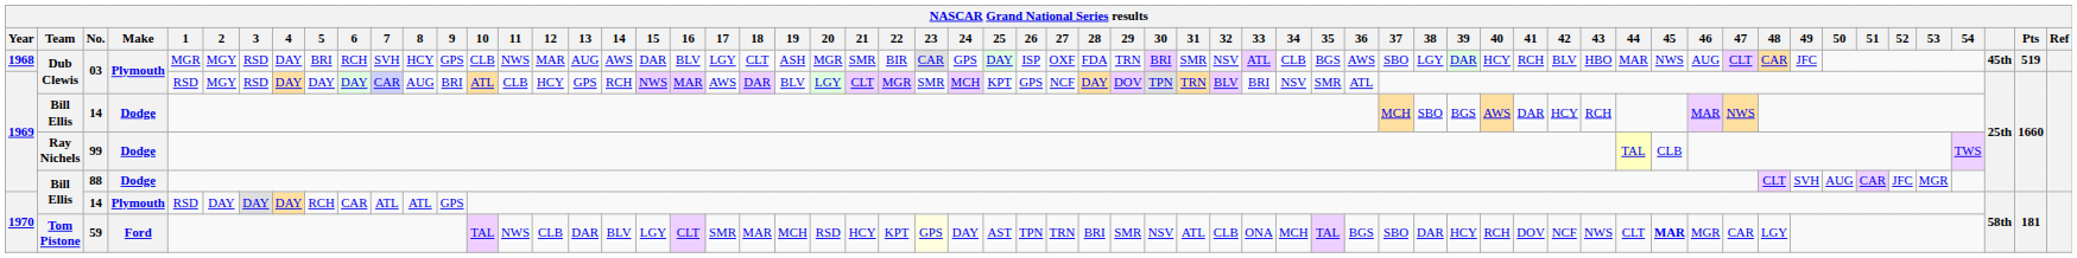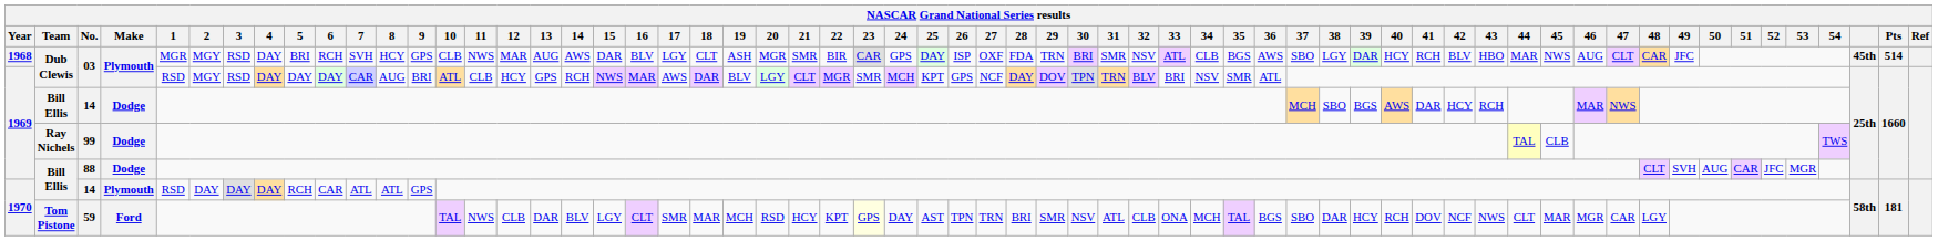 <table class="wikitable" style="text-align:center; font-size:75%">
 <tr>
 <th colspan=69><a href='#'>NASCAR</a> <a href='#'>Grand National Series</a> results</th>
 </tr>
 <tr>
 <th>Year</th>
 <th>Team</th>
 <th>No.</th>
 <th>Make</th>
 <th>1</th>
 <th>2</th>
 <th>3</th>
 <th>4</th>
 <th>5</th>
 <th>6</th>
 <th>7</th>
 <th>8</th>
 <th>9</th>
 <th>10</th>
 <th>11</th>
 <th>12</th>
 <th>13</th>
 <th>14</th>
 <th>15</th>
 <th>16</th>
 <th>17</th>
 <th>18</th>
 <th>19</th>
 <th>20</th>
 <th>21</th>
 <th>22</th>
 <th>23</th>
 <th>24</th>
 <th>25</th>
 <th>26</th>
 <th>27</th>
 <th>28</th>
 <th>29</th>
 <th>30</th>
 <th>31</th>
 <th>32</th>
 <th>33</th>
 <th>34</th>
 <th>35</th>
 <th>36</th>
 <th>37</th>
 <th>38</th>
 <th>39</th>
 <th>40</th>
 <th>41</th>
 <th>42</th>
 <th>43</th>
 <th>44</th>
 <th>45</th>
 <th>46</th>
 <th>47</th>
 <th>48</th>
 <th>49</th>
 <th>50</th>
 <th>51</th>
 <th>52</th>
 <th>53</th>
 <th>54</th>
 <th></th>
 <th>Pts</th>
 <th>Ref</th>
 </tr>
 <tr>
 <th><a href='#'>1968</a></th>
 <th rowspan=2>Dub Clewis</th>
 <th rowspan=2>03</th>
 <th rowspan=2><a href='#'>Plymouth</a></th>
 <td><a href='#'>MGR</a></td>
 <td><a href='#'>MGY</a></td>
 <td><a href='#'>RSD</a></td>
 <td><a href='#'>DAY</a></td>
 <td><a href='#'>BRI</a></td>
 <td><a href='#'>RCH</a></td>
 <td><a href='#'>SVH</a></td>
 <td><a href='#'>HCY</a></td>
 <td><a href='#'>GPS</a></td>
 <td><a href='#'>CLB</a></td>
 <td><a href='#'>NWS</a></td>
 <td><a href='#'>MAR</a></td>
 <td><a href='#'>AUG</a></td>
 <td><a href='#'>AWS</a></td>
 <td><a href='#'>DAR</a></td>
 <td><a href='#'>BLV</a></td>
 <td><a href='#'>LGY</a></td>
 <td><a href='#'>CLT</a></td>
 <td><a href='#'>ASH</a></td>
 <td><a href='#'>MGR</a></td>
 <td><a href='#'>SMR</a></td>
 <td><a href='#'>BIR</a></td>
 <td style="background:#DFDFDF;"><a href='#'>CAR</a><br></td>
 <td><a href='#'>GPS</a></td>
 <td style="background:#DFFFDF;"><a href='#'>DAY</a><br></td>
 <td><a href='#'>ISP</a></td>
 <td><a href='#'>OXF</a></td>
 <td><a href='#'>FDA</a></td>
 <td><a href='#'>TRN</a></td>
 <td style="background:#EFCFFF;"><a href='#'>BRI</a><br></td>
 <td><a href='#'>SMR</a></td>
 <td><a href='#'>NSV</a></td>
 <td style="background:#EFCFFF;"><a href='#'>ATL</a><br></td>
 <td><a href='#'>CLB</a></td>
 <td><a href='#'>BGS</a></td>
 <td><a href='#'>AWS</a></td>
 <td><a href='#'>SBO</a></td>
 <td><a href='#'>LGY</a></td>
 <td style="background:#DFFFDF;"><a href='#'>DAR</a><br></td>
 <td><a href='#'>HCY</a></td>
 <td><a href='#'>RCH</a></td>
 <td><a href='#'>BLV</a></td>
 <td><a href='#'>HBO</a></td>
 <td><a href='#'>MAR</a></td>
 <td><a href='#'>NWS</a></td>
 <td><a href='#'>AUG</a></td>
 <td style="background:#EFCFFF;"><a href='#'>CLT</a><br></td>
 <td style="background:#FFDF9F;"><a href='#'>CAR</a><br></td>
 <td><a href='#'>JFC</a></td>
 <td colspan=5></td>
 <th>45th</th>
-<th>519</th>
+<th>514</th>
 <th></th>
 </tr>
 <tr>
 <th rowspan=4><a href='#'>1969</a></th>
 <td><a href='#'>RSD</a></td>
 <td><a href='#'>MGY</a></td>
 <td><a href='#'>RSD</a></td>
 <td style="background:#FFDF9F;"><a href='#'>DAY</a><br></td>
 <td><a href='#'>DAY</a></td>
 <td style="background:#DFFFDF;"><a href='#'>DAY</a><br></td>
 <td style="background:#CFCFFF;"><a href='#'>CAR</a><br></td>
 <td><a href='#'>AUG</a></td>
 <td><a href='#'>BRI</a></td>
 <td style="background:#FFDF9F;"><a href='#'>ATL</a><br></td>
 <td><a href='#'>CLB</a></td>
 <td><a href='#'>HCY</a></td>
 <td><a href='#'>GPS</a></td>
 <td><a href='#'>RCH</a></td>
 <td style="background:#EFCFFF;"><a href='#'>NWS</a><br></td>
 <td style="background:#EFCFFF;"><a href='#'>MAR</a><br></td>
 <td><a href='#'>AWS</a></td>
 <td style="background:#EFCFFF;"><a href='#'>DAR</a><br></td>
 <td><a href='#'>BLV</a></td>
 <td style="background:#DFFFDF;"><a href='#'>LGY</a><br></td>
 <td style="background:#EFCFFF;"><a href='#'>CLT</a><br></td>
 <td style="background:#EFCFFF;"><a href='#'>MGR</a><br></td>
 <td><a href='#'>SMR</a></td>
 <td style="background:#EFCFFF;"><a href='#'>MCH</a><br></td>
 <td><a href='#'>KPT</a></td>
 <td><a href='#'>GPS</a></td>
 <td><a href='#'>NCF</a></td>
 <td style="background:#FFDF9F;"><a href='#'>DAY</a><br></td>
 <td style="background:#EFCFFF;"><a href='#'>DOV</a><br></td>
 <td style="background:#DFDFDF;"><a href='#'>TPN</a><br></td>
 <td style="background:#FFDF9F;"><a href='#'>TRN</a><br></td>
 <td style="background:#EFCFFF;"><a href='#'>BLV</a><br></td>
 <td><a href='#'>BRI</a></td>
 <td><a href='#'>NSV</a></td>
 <td><a href='#'>SMR</a></td>
 <td><a href='#'>ATL</a></td>
 <td colspan=18></td>
 <th rowspan=4>25th</th>
 <th rowspan=4>1660</th>
 <th rowspan=4></th>
 </tr>
 <tr>
 <th>Bill Ellis</th>
 <th>14</th>
 <th><a href='#'>Dodge</a></th>
 <td colspan=36></td>
 <td style="background:#FFDF9F;"><a href='#'>MCH</a><br></td>
 <td><a href='#'>SBO</a></td>
 <td><a href='#'>BGS</a></td>
 <td style="background:#FFDF9F;"><a href='#'>AWS</a><br></td>
 <td><a href='#'>DAR</a></td>
 <td><a href='#'>HCY</a></td>
 <td><a href='#'>RCH</a></td>
 <td colspan=2></td>
 <td style="background:#EFCFFF;"><a href='#'>MAR</a><br></td>
 <td style="background:#FFDF9F;"><a href='#'>NWS</a><br></td>
 <td colspan=7></td>
 </tr>
 <tr>
 <th>Ray Nichels</th>
 <th>99</th>
 <th><a href='#'>Dodge</a></th>
 <td colspan=43></td>
 <td style="background:#FFFFBF;"><a href='#'>TAL</a><br></td>
 <td><a href='#'>CLB</a></td>
 <td colspan=8></td>
 <td style="background:#EFCFFF;"><a href='#'>TWS</a><br></td>
 </tr>
 <tr>
 <th rowspan=2>Bill Ellis</th>
 <th>88</th>
 <th><a href='#'>Dodge</a></th>
 <td colspan=47></td>
 <td style="background:#EFCFFF;"><a href='#'>CLT</a><br></td>
 <td><a href='#'>SVH</a></td>
 <td><a href='#'>AUG</a></td>
 <td style="background:#EFCFFF;"><a href='#'>CAR</a><br></td>
 <td><a href='#'>JFC</a></td>
 <td><a href='#'>MGR</a></td>
 </tr>
 <tr>
 <th rowspan=2><a href='#'>1970</a></th>
 <th>14</th>
 <th><a href='#'>Plymouth</a></th>
 <td><a href='#'>RSD</a></td>
 <td><a href='#'>DAY</a></td>
 <td style="background:#DFDFDF;"><a href='#'>DAY</a><br></td>
 <td style="background:#FFDF9F;"><a href='#'>DAY</a><br></td>
 <td><a href='#'>RCH</a></td>
 <td><a href='#'>CAR</a></td>
 <td><a href='#'>ATL</a></td>
 <td><a href='#'>ATL</a></td>
 <td><a href='#'>GPS</a></td>
 <td colspan=45></td>
 <th rowspan=2>58th</th>
 <th rowspan=2>181</th>
 <th rowspan=2></th>
 </tr>
 <tr>
 <th><a href='#'>Tom Pistone</a></th>
 <th>59</th>
 <th><a href='#'>Ford</a></th>
 <td colspan=9></td>
 <td style="background:#EFCFFF;"><a href='#'>TAL</a><br></td>
 <td><a href='#'>NWS</a></td>
 <td><a href='#'>CLB</a></td>
 <td><a href='#'>DAR</a></td>
 <td><a href='#'>BLV</a></td>
 <td><a href='#'>LGY</a></td>
 <td style="background:#EFCFFF;"><a href='#'>CLT</a><br></td>
 <td><a href='#'>SMR</a></td>
 <td><a href='#'>MAR</a></td>
 <td><a href='#'>MCH</a></td>
 <td><a href='#'>RSD</a></td>
 <td><a href='#'>HCY</a></td>
 <td><a href='#'>KPT</a></td>
 <td style="background: lightyellow;"><a href='#'>GPS</a></td>
 <td><a href='#'>DAY</a></td>
 <td><a href='#'>AST</a></td>
 <td><a href='#'>TPN</a></td>
 <td><a href='#'>TRN</a></td>
 <td><a href='#'>BRI</a></td>
 <td><a href='#'>SMR</a></td>
 <td><a href='#'>NSV</a></td>
 <td><a href='#'>ATL</a></td>
 <td><a href='#'>CLB</a></td>
 <td><a href='#'>ONA</a></td>
 <td><a href='#'>MCH</a></td>
 <td style="background:#EFCFFF;"><a href='#'>TAL</a><br></td>
 <td><a href='#'>BGS</a></td>
 <td><a href='#'>SBO</a></td>
 <td><a href='#'>DAR</a></td>
 <td><a href='#'>HCY</a></td>
 <td><a href='#'>RCH</a></td>
 <td><a href='#'>DOV</a></td>
 <td><a href='#'>NCF</a></td>
 <td><a href='#'>NWS</a></td>
 <td><a href='#'>CLT</a></td>
-<td><strong><a href='#'>MAR</a></strong></td>
+<td><a href='#'>MAR</a></td>
 <td><a href='#'>MGR</a></td>
 <td><a href='#'>CAR</a></td>
 <td><a href='#'>LGY</a></td>
 <td colspan=6></td>
 </tr>
 </table>
